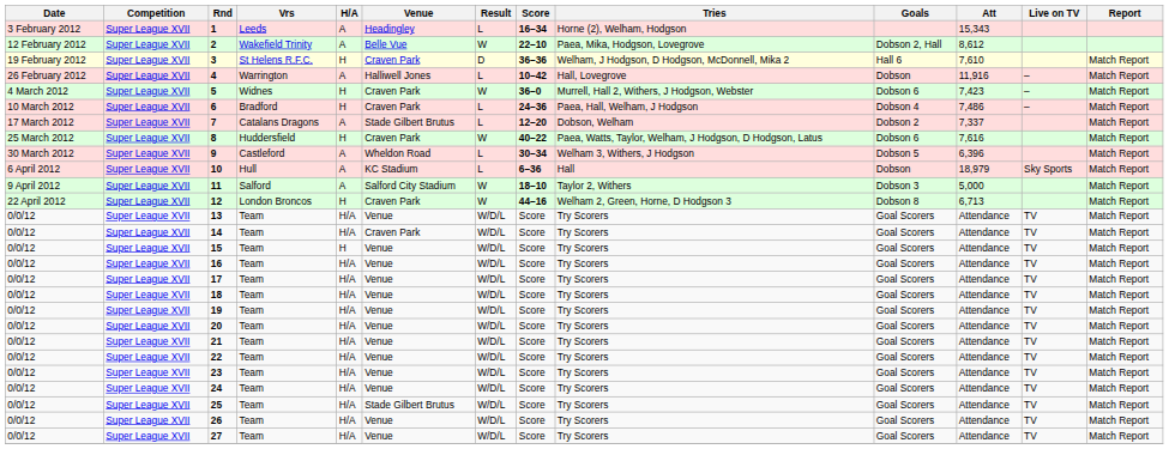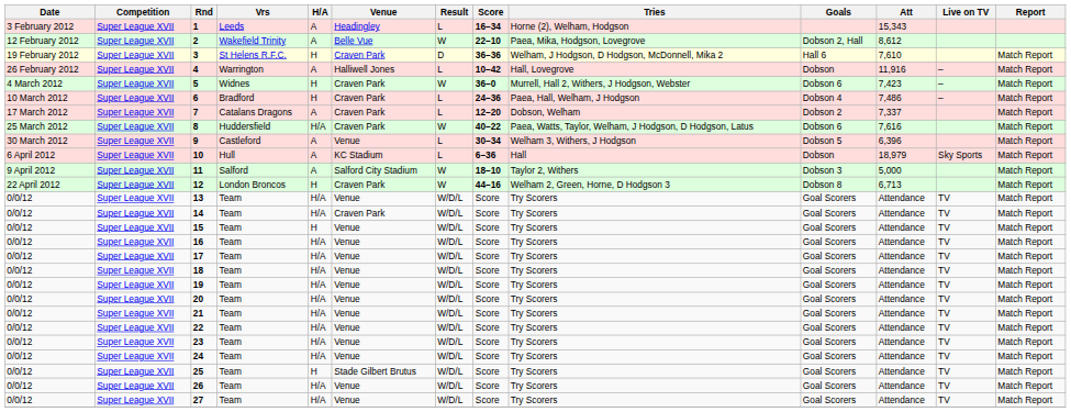 <table class="wikitable" style="font-size:85%;" width="100%">
 <tr>
 <th>Date</th>
 <th>Competition</th>
 <th>Rnd</th>
 <th>Vrs</th>
 <th>H/A</th>
 <th>Venue</th>
 <th>Result</th>
 <th>Score</th>
 <th>Tries</th>
 <th>Goals</th>
 <th>Att</th>
 <th>Live on TV</th>
 <th>Report</th>
 </tr>
 <tr style="background:#ffdddd;" width=20 | >
 <td>3 February 2012</td>
 <td><a href='#'>Super League XVII</a></td>
 <td><strong>1</strong></td>
 <td><a href='#'>Leeds</a></td>
 <td>A</td>
 <td><a href='#'>Headingley</a></td>
 <td>L</td>
 <td><strong>16–34</strong></td>
 <td>Horne (2), Welham, Hodgson</td>
 <td></td>
 <td>15,343</td>
 <td></td>
 <td></td>
 </tr>
 <tr style="background:#ddffdd;" width=20 | >
 <td>12 February 2012</td>
 <td><a href='#'>Super League XVII</a></td>
 <td><strong>2</strong></td>
 <td><a href='#'>Wakefield Trinity</a></td>
 <td>A</td>
 <td><a href='#'>Belle Vue</a></td>
 <td>W</td>
 <td><strong>22–10</strong></td>
 <td>Paea, Mika, Hodgson, Lovegrove</td>
 <td>Dobson 2, Hall</td>
 <td>8,612</td>
 <td></td>
 <td></td>
 </tr>
 <tr style="background:#ffffdd"  width=20 | >
 <td>19 February 2012</td>
 <td><a href='#'>Super League XVII</a></td>
 <td><strong>3</strong></td>
 <td><a href='#'>St Helens R.F.C.</a></td>
 <td>H</td>
 <td><a href='#'>Craven Park</a></td>
 <td>D</td>
 <td><strong>36–36</strong></td>
 <td>Welham, J Hodgson, D Hodgson, McDonnell, Mika 2</td>
 <td>Hall 6</td>
 <td>7,610</td>
 <td></td>
 <td>Match Report</td>
 </tr>
 <tr style="background:#ffdddd;" width=20 | >
 <td>26 February 2012</td>
 <td><a href='#'>Super League XVII</a></td>
 <td><strong>4</strong></td>
 <td>Warrington</td>
 <td>A</td>
 <td>Halliwell Jones</td>
 <td>L</td>
 <td><strong>10–42</strong></td>
 <td>Hall, Lovegrove</td>
 <td>Dobson</td>
 <td>11,916</td>
 <td>–</td>
 <td>Match Report</td>
 </tr>
 <tr style="background:#ddffdd;" width=20 | >
 <td>4 March 2012</td>
 <td><a href='#'>Super League XVII</a></td>
 <td><strong>5</strong></td>
 <td>Widnes</td>
 <td>H</td>
 <td>Craven Park</td>
 <td>W</td>
 <td><strong>36–0</strong></td>
 <td>Murrell, Hall 2, Withers, J Hodgson, Webster</td>
 <td>Dobson 6</td>
 <td>7,423</td>
 <td>–</td>
 <td>Match Report</td>
 </tr>
 <tr style="background:#ffdddd;" width=20 | >
 <td>10 March 2012</td>
 <td><a href='#'>Super League XVII</a></td>
 <td><strong>6</strong></td>
 <td>Bradford</td>
 <td>H</td>
 <td>Craven Park</td>
 <td>L</td>
 <td><strong>24–36</strong></td>
 <td>Paea, Hall, Welham, J Hodgson</td>
 <td>Dobson 4</td>
 <td>7,486</td>
 <td>–</td>
 <td>Match Report</td>
 </tr>
 <tr style="background:#ffdddd;" width=20 | >
 <td>17 March 2012</td>
 <td><a href='#'>Super League XVII</a></td>
 <td><strong>7</strong></td>
 <td>Catalans Dragons</td>
 <td>A</td>
-<td>Stade Gilbert Brutus</td>
+<td>Craven Park</td>
 <td>L</td>
 <td><strong>12–20</strong></td>
 <td>Dobson, Welham</td>
 <td>Dobson 2</td>
 <td>7,337</td>
 <td></td>
 <td>Match Report</td>
 </tr>
 <tr style="background:#ddffdd;" width=20 | >
 <td>25 March 2012</td>
 <td><a href='#'>Super League XVII</a></td>
 <td><strong>8</strong></td>
 <td>Huddersfield</td>
-<td>H</td>
+<td>H/A</td>
 <td>Craven Park</td>
 <td>W</td>
 <td><strong>40–22</strong></td>
 <td>Paea, Watts, Taylor, Welham, J Hodgson, D Hodgson, Latus</td>
 <td>Dobson 6</td>
 <td>7,616</td>
 <td></td>
 <td>Match Report</td>
 </tr>
 <tr style="background:#ffdddd;" width=20 | >
 <td>30 March 2012</td>
 <td><a href='#'>Super League XVII</a></td>
 <td><strong>9</strong></td>
 <td>Castleford</td>
 <td>A</td>
-<td>Wheldon Road</td>
+<td>Venue</td>
 <td>L</td>
 <td><strong>30–34</strong></td>
 <td>Welham 3, Withers, J Hodgson</td>
 <td>Dobson 5</td>
 <td>6,396</td>
 <td></td>
 <td>Match Report</td>
 </tr>
 <tr style="background:#ffdddd;" width=20 | >
 <td>6 April 2012</td>
 <td><a href='#'>Super League XVII</a></td>
 <td><strong>10</strong></td>
 <td>Hull</td>
 <td>A</td>
 <td>KC Stadium</td>
 <td>L</td>
 <td><strong>6–36</strong></td>
 <td>Hall</td>
 <td>Dobson</td>
 <td>18,979</td>
 <td>Sky Sports</td>
 <td>Match Report</td>
 </tr>
 <tr style="background:#ddffdd;" width=20 | >
 <td>9 April 2012</td>
 <td><a href='#'>Super League XVII</a></td>
 <td><strong>11</strong></td>
 <td>Salford</td>
 <td>A</td>
 <td>Salford City Stadium</td>
 <td>W</td>
 <td><strong>18–10</strong></td>
 <td>Taylor 2, Withers</td>
 <td>Dobson 3</td>
 <td>5,000</td>
 <td></td>
 <td>Match Report</td>
 </tr>
 <tr style="background:#ddffdd;" width=20 | >
 <td>22 April 2012</td>
 <td><a href='#'>Super League XVII</a></td>
 <td><strong>12</strong></td>
 <td>London Broncos</td>
 <td>H</td>
 <td>Craven Park</td>
 <td>W</td>
 <td><strong>44–16</strong></td>
 <td>Welham 2, Green, Horne, D Hodgson 3</td>
 <td>Dobson 8</td>
 <td>6,713</td>
 <td></td>
 <td>Match Report</td>
 </tr>
 <tr>
 <td>0/0/12</td>
 <td><a href='#'>Super League XVII</a></td>
 <td><strong>13</strong></td>
 <td>Team</td>
 <td>H/A</td>
 <td>Venue</td>
 <td>W/D/L</td>
 <td>Score</td>
 <td>Try Scorers</td>
 <td>Goal Scorers</td>
 <td>Attendance</td>
 <td>TV</td>
 <td>Match Report</td>
 </tr>
 <tr>
 <td>0/0/12</td>
 <td><a href='#'>Super League XVII</a></td>
 <td><strong>14</strong></td>
 <td>Team</td>
 <td>H/A</td>
 <td>Craven Park</td>
 <td>W/D/L</td>
 <td>Score</td>
 <td>Try Scorers</td>
 <td>Goal Scorers</td>
 <td>Attendance</td>
 <td>TV</td>
 <td>Match Report</td>
 </tr>
 <tr>
 <td>0/0/12</td>
 <td><a href='#'>Super League XVII</a></td>
 <td><strong>15</strong></td>
 <td>Team</td>
 <td>H</td>
 <td>Venue</td>
 <td>W/D/L</td>
 <td>Score</td>
 <td>Try Scorers</td>
 <td>Goal Scorers</td>
 <td>Attendance</td>
 <td>TV</td>
 <td>Match Report</td>
 </tr>
 <tr>
 <td>0/0/12</td>
 <td><a href='#'>Super League XVII</a></td>
 <td><strong>16</strong></td>
 <td>Team</td>
 <td>H/A</td>
 <td>Venue</td>
 <td>W/D/L</td>
 <td>Score</td>
 <td>Try Scorers</td>
 <td>Goal Scorers</td>
 <td>Attendance</td>
 <td>TV</td>
 <td>Match Report</td>
 </tr>
 <tr>
 <td>0/0/12</td>
 <td><a href='#'>Super League XVII</a></td>
 <td><strong>17</strong></td>
 <td>Team</td>
 <td>H/A</td>
 <td>Venue</td>
 <td>W/D/L</td>
 <td>Score</td>
 <td>Try Scorers</td>
 <td>Goal Scorers</td>
 <td>Attendance</td>
 <td>TV</td>
 <td>Match Report</td>
 </tr>
 <tr>
 <td>0/0/12</td>
 <td><a href='#'>Super League XVII</a></td>
 <td><strong>18</strong></td>
 <td>Team</td>
 <td>H/A</td>
 <td>Venue</td>
 <td>W/D/L</td>
 <td>Score</td>
 <td>Try Scorers</td>
 <td>Goal Scorers</td>
 <td>Attendance</td>
 <td>TV</td>
 <td>Match Report</td>
 </tr>
 <tr>
 <td>0/0/12</td>
 <td><a href='#'>Super League XVII</a></td>
 <td><strong>19</strong></td>
 <td>Team</td>
 <td>H/A</td>
 <td>Venue</td>
 <td>W/D/L</td>
 <td>Score</td>
 <td>Try Scorers</td>
 <td>Goal Scorers</td>
 <td>Attendance</td>
 <td>TV</td>
 <td>Match Report</td>
 </tr>
 <tr>
 <td>0/0/12</td>
 <td><a href='#'>Super League XVII</a></td>
 <td><strong>20</strong></td>
 <td>Team</td>
 <td>H/A</td>
 <td>Venue</td>
 <td>W/D/L</td>
 <td>Score</td>
 <td>Try Scorers</td>
 <td>Goal Scorers</td>
 <td>Attendance</td>
 <td>TV</td>
 <td>Match Report</td>
 </tr>
 <tr>
 <td>0/0/12</td>
 <td><a href='#'>Super League XVII</a></td>
 <td><strong>21</strong></td>
 <td>Team</td>
 <td>H/A</td>
 <td>Venue</td>
 <td>W/D/L</td>
 <td>Score</td>
 <td>Try Scorers</td>
 <td>Goal Scorers</td>
 <td>Attendance</td>
 <td>TV</td>
 <td>Match Report</td>
 </tr>
 <tr>
 <td>0/0/12</td>
 <td><a href='#'>Super League XVII</a></td>
 <td><strong>22</strong></td>
 <td>Team</td>
 <td>H/A</td>
 <td>Venue</td>
 <td>W/D/L</td>
 <td>Score</td>
 <td>Try Scorers</td>
 <td>Goal Scorers</td>
 <td>Attendance</td>
 <td>TV</td>
 <td>Match Report</td>
 </tr>
 <tr>
 <td>0/0/12</td>
 <td><a href='#'>Super League XVII</a></td>
 <td><strong>23</strong></td>
 <td>Team</td>
 <td>H/A</td>
 <td>Venue</td>
 <td>W/D/L</td>
 <td>Score</td>
 <td>Try Scorers</td>
 <td>Goal Scorers</td>
 <td>Attendance</td>
 <td>TV</td>
 <td>Match Report</td>
 </tr>
 <tr>
 <td>0/0/12</td>
 <td><a href='#'>Super League XVII</a></td>
 <td><strong>24</strong></td>
 <td>Team</td>
 <td>H/A</td>
 <td>Venue</td>
 <td>W/D/L</td>
 <td>Score</td>
 <td>Try Scorers</td>
 <td>Goal Scorers</td>
 <td>Attendance</td>
 <td>TV</td>
 <td>Match Report</td>
 </tr>
 <tr>
 <td>0/0/12</td>
 <td><a href='#'>Super League XVII</a></td>
 <td><strong>25</strong></td>
 <td>Team</td>
-<td>H/A</td>
+<td>H</td>
 <td>Stade Gilbert Brutus</td>
 <td>W/D/L</td>
 <td>Score</td>
 <td>Try Scorers</td>
 <td>Goal Scorers</td>
 <td>Attendance</td>
 <td>TV</td>
 <td>Match Report</td>
 </tr>
 <tr>
 <td>0/0/12</td>
 <td><a href='#'>Super League XVII</a></td>
 <td><strong>26</strong></td>
 <td>Team</td>
 <td>H/A</td>
 <td>Venue</td>
 <td>W/D/L</td>
 <td>Score</td>
 <td>Try Scorers</td>
 <td>Goal Scorers</td>
 <td>Attendance</td>
 <td>TV</td>
 <td>Match Report</td>
 </tr>
 <tr>
 <td>0/0/12</td>
 <td><a href='#'>Super League XVII</a></td>
 <td><strong>27</strong></td>
 <td>Team</td>
 <td>H/A</td>
 <td>Venue</td>
 <td>W/D/L</td>
 <td>Score</td>
 <td>Try Scorers</td>
 <td>Goal Scorers</td>
 <td>Attendance</td>
 <td>TV</td>
 <td>Match Report</td>
 </tr>
 <tr>
 </tr>
 </table>
